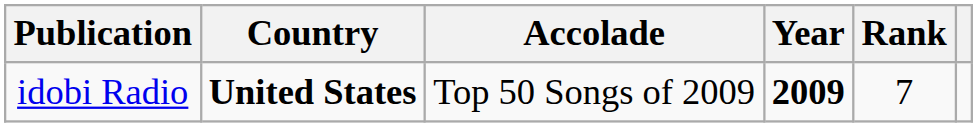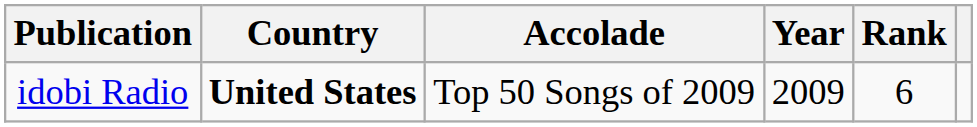 <table class="wikitable plainrowheaders" style="text-align:center">
 <tr>
 <th>Publication</th>
 <th>Country</th>
 <th>Accolade</th>
 <th>Year</th>
 <th>Rank</th>
 <th class="unsortable"></th>
 </tr>
 <tr>
 <td><a href='#'>idobi Radio</a></td>
 <td><strong>United States</strong></td>
 <td>Top 50 Songs of 2009</td>
-<td><strong>2009</strong></td>
-<td>7</td>
+<td>2009</td>
+<td>6</td>
 <td></td>
 </tr>
 </table>
